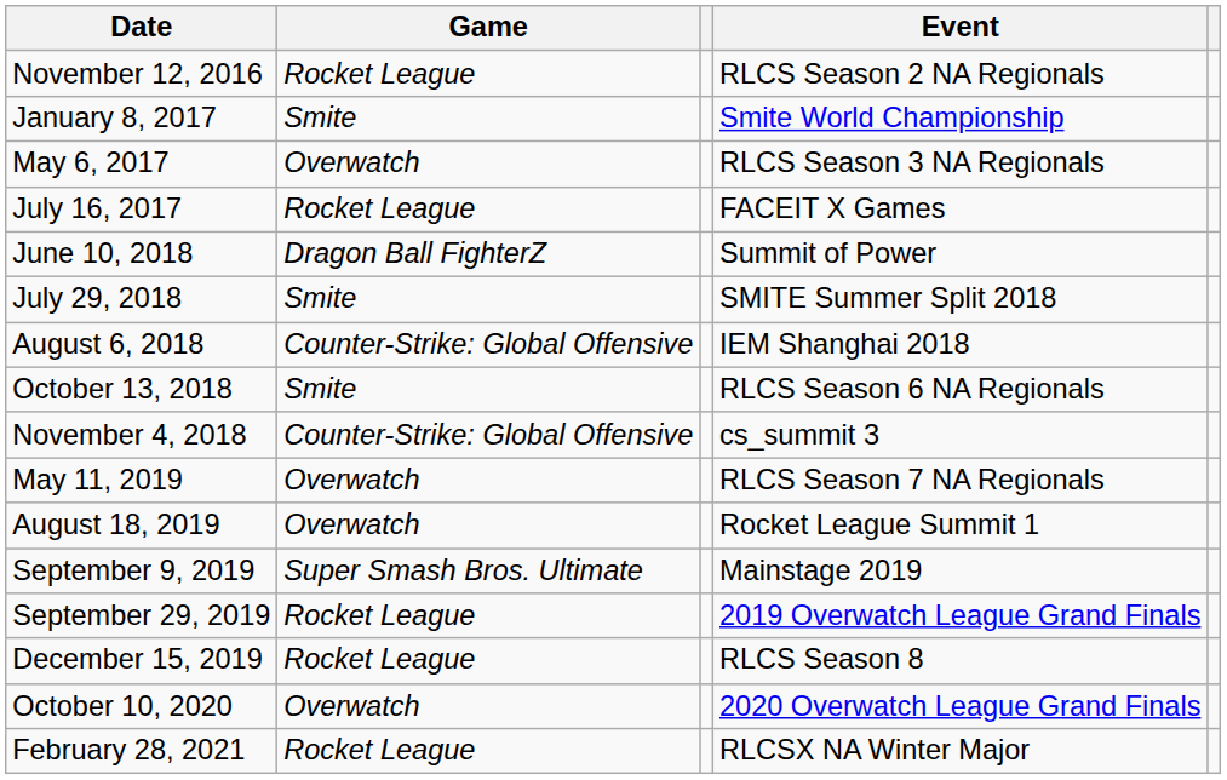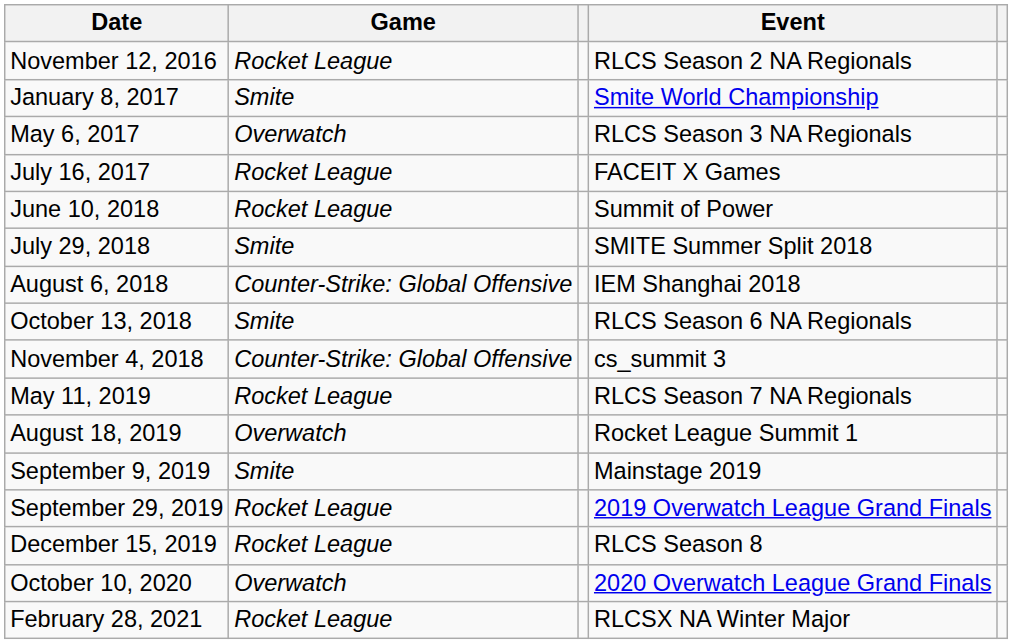 <table class="wikitable sortable">
 <tr>
 <th>Date</th>
 <th>Game</th>
 <th></th>
 <th>Event</th>
 <th class=unsortable></th>
 </tr>
 <tr>
 <td>November 12, 2016</td>
 <td><em>Rocket League</em></td>
 <td></td>
 <td>RLCS Season 2 NA Regionals</td>
 <td></td>
 </tr>
 <tr>
 <td>January 8, 2017</td>
 <td><em>Smite</em></td>
 <td></td>
 <td><a href='#'>Smite World Championship</a></td>
 <td></td>
 </tr>
 <tr>
 <td>May 6, 2017</td>
 <td><em>Overwatch</em></td>
 <td></td>
 <td>RLCS Season 3 NA Regionals</td>
 <td></td>
 </tr>
 <tr>
 <td>July 16, 2017</td>
 <td><em>Rocket League</em></td>
 <td></td>
 <td>FACEIT X Games</td>
 <td></td>
 </tr>
 <tr>
 <td>June 10, 2018</td>
-<td><em>Dragon Ball FighterZ</em></td>
+<td><em>Rocket League</em></td>
 <td></td>
 <td>Summit of Power</td>
 <td></td>
 </tr>
 <tr>
 <td>July 29, 2018</td>
 <td><em>Smite</em></td>
 <td></td>
 <td>SMITE Summer Split 2018</td>
 <td></td>
 </tr>
 <tr>
 <td>August 6, 2018</td>
 <td><em>Counter-Strike: Global Offensive</em></td>
 <td></td>
 <td>IEM Shanghai 2018</td>
 <td></td>
 </tr>
 <tr>
 <td>October 13, 2018</td>
 <td><em>Smite</em></td>
 <td></td>
 <td>RLCS Season 6 NA Regionals</td>
 <td></td>
 </tr>
 <tr>
 <td>November 4, 2018</td>
 <td><em>Counter-Strike: Global Offensive</em></td>
 <td></td>
 <td>cs_summit 3</td>
 <td></td>
 </tr>
 <tr>
 <td>May 11, 2019</td>
-<td><em>Overwatch</em></td>
+<td><em>Rocket League</em></td>
 <td></td>
 <td>RLCS Season 7 NA Regionals</td>
 <td></td>
 </tr>
 <tr>
 <td>August 18, 2019</td>
 <td><em>Overwatch</em></td>
 <td></td>
 <td>Rocket League Summit 1</td>
 <td></td>
 </tr>
 <tr>
 <td>September 9, 2019</td>
-<td><em>Super Smash Bros. Ultimate</em></td>
+<td><em>Smite</em></td>
 <td></td>
 <td>Mainstage 2019</td>
 <td></td>
 </tr>
 <tr>
 <td>September 29, 2019</td>
 <td><em>Rocket League</em></td>
 <td></td>
 <td><a href='#'>2019 Overwatch League Grand Finals</a></td>
 <td></td>
 </tr>
 <tr>
 <td>December 15, 2019</td>
 <td><em>Rocket League</em></td>
 <td></td>
 <td>RLCS Season 8</td>
 <td></td>
 </tr>
 <tr>
 <td>October 10, 2020</td>
 <td><em>Overwatch</em></td>
 <td></td>
 <td><a href='#'>2020 Overwatch League Grand Finals</a></td>
 <td></td>
 </tr>
 <tr>
 <td>February 28, 2021</td>
 <td><em>Rocket League</em></td>
 <td></td>
 <td>RLCSX NA Winter Major</td>
 <td></td>
 </tr>
 </table>
